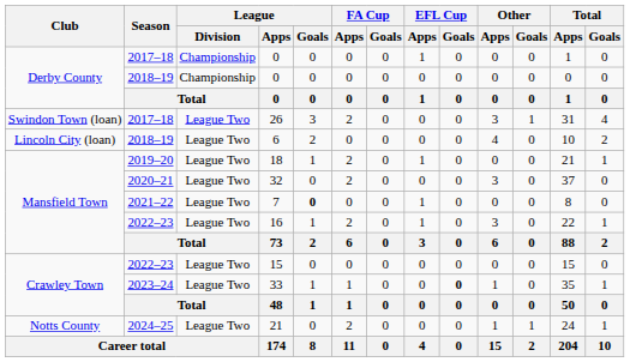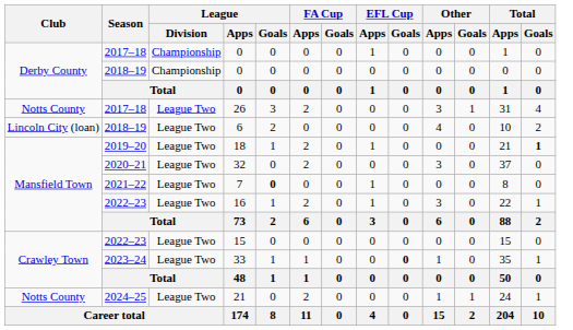 <table class=wikitable style=text-align:center>
 <tr>
 <th rowspan="2">Club</th>
 <th rowspan="2">Season</th>
 <th colspan="3">League</th>
 <th colspan="2"><a href='#'>FA Cup</a></th>
 <th colspan="2"><a href='#'>EFL Cup</a></th>
 <th colspan="2">Other</th>
 <th colspan="2">Total</th>
 </tr>
 <tr>
 <th>Division</th>
 <th>Apps</th>
 <th>Goals</th>
 <th>Apps</th>
 <th>Goals</th>
 <th>Apps</th>
 <th>Goals</th>
 <th>Apps</th>
 <th>Goals</th>
 <th>Apps</th>
 <th>Goals</th>
 </tr>
 <tr>
 <td rowspan="3"><a href='#'>Derby County</a></td>
 <td><a href='#'>2017–18</a></td>
 <td><a href='#'>Championship</a></td>
 <td>0</td>
 <td>0</td>
 <td>0</td>
 <td>0</td>
 <td>1</td>
 <td>0</td>
 <td>0</td>
 <td>0</td>
 <td>1</td>
 <td>0</td>
 </tr>
 <tr>
 <td><a href='#'>2018–19</a></td>
 <td>Championship</td>
 <td>0</td>
 <td>0</td>
 <td>0</td>
 <td>0</td>
 <td>0</td>
 <td>0</td>
 <td>0</td>
 <td>0</td>
 <td>0</td>
 <td>0</td>
 </tr>
 <tr>
 <th colspan="2">Total</th>
 <th>0</th>
 <th>0</th>
 <th>0</th>
 <th>0</th>
 <th>1</th>
 <th>0</th>
 <th>0</th>
 <th>0</th>
 <th>1</th>
 <th>0</th>
 </tr>
 <tr>
-<td><a href='#'>Swindon Town</a> (loan)</td>
+<td><a href='#'>Notts County</a></td>
 <td><a href='#'>2017–18</a></td>
 <td><a href='#'>League Two</a></td>
 <td>26</td>
 <td>3</td>
 <td>2</td>
 <td>0</td>
 <td>0</td>
 <td>0</td>
 <td>3</td>
 <td>1</td>
 <td>31</td>
 <td>4</td>
 </tr>
 <tr>
 <td><a href='#'>Lincoln City</a> (loan)</td>
 <td><a href='#'>2018–19</a></td>
 <td>League Two</td>
 <td>6</td>
 <td>2</td>
 <td>0</td>
 <td>0</td>
 <td>0</td>
 <td>0</td>
 <td>4</td>
 <td>0</td>
 <td>10</td>
 <td>2</td>
 </tr>
 <tr>
 <td rowspan="5"><a href='#'>Mansfield Town</a></td>
 <td><a href='#'>2019–20</a></td>
 <td>League Two</td>
 <td>18</td>
 <td>1</td>
 <td>2</td>
 <td>0</td>
 <td>1</td>
 <td>0</td>
 <td>0</td>
 <td>0</td>
 <td>21</td>
-<td>1</td>
+<td><strong>1</strong></td>
 </tr>
 <tr>
 <td><a href='#'>2020–21</a></td>
 <td>League Two</td>
 <td>32</td>
 <td>0</td>
 <td>2</td>
 <td>0</td>
 <td>0</td>
 <td>0</td>
 <td>3</td>
 <td>0</td>
 <td>37</td>
 <td>0</td>
 </tr>
 <tr>
 <td><a href='#'>2021–22</a></td>
 <td>League Two</td>
 <td>7</td>
 <td><strong>0</strong></td>
 <td>0</td>
 <td>0</td>
 <td>1</td>
 <td>0</td>
 <td>0</td>
 <td>0</td>
 <td>8</td>
 <td>0</td>
 </tr>
 <tr>
 <td><a href='#'>2022–23</a></td>
 <td>League Two</td>
 <td>16</td>
 <td>1</td>
 <td>2</td>
 <td>0</td>
 <td>1</td>
 <td>0</td>
 <td>3</td>
 <td>0</td>
 <td>22</td>
 <td>1</td>
 </tr>
 <tr>
 <th colspan="2">Total</th>
 <th>73</th>
 <th>2</th>
 <th>6</th>
 <th>0</th>
 <th>3</th>
 <th>0</th>
 <th>6</th>
 <th>0</th>
 <th>88</th>
 <th>2</th>
 </tr>
 <tr>
 <td rowspan="3"><a href='#'>Crawley Town</a></td>
 <td><a href='#'>2022–23</a></td>
 <td>League Two</td>
 <td>15</td>
 <td>0</td>
 <td>0</td>
 <td>0</td>
 <td>0</td>
 <td>0</td>
 <td>0</td>
 <td>0</td>
 <td>15</td>
 <td>0</td>
 </tr>
 <tr>
 <td><a href='#'>2023–24</a></td>
 <td>League Two</td>
 <td>33</td>
 <td>1</td>
 <td>1</td>
 <td>0</td>
 <td>0</td>
 <td><strong>0</strong></td>
 <td>1</td>
 <td>0</td>
 <td>35</td>
 <td>1</td>
 </tr>
 <tr>
 <th colspan="2">Total</th>
 <th>48</th>
 <th>1</th>
 <th>1</th>
 <th>0</th>
 <th>0</th>
 <th>0</th>
 <th>0</th>
 <th>0</th>
 <th>50</th>
 <th>0</th>
 </tr>
 <tr>
 <td><a href='#'>Notts County</a></td>
 <td><a href='#'>2024–25</a></td>
 <td>League Two</td>
 <td>21</td>
 <td>0</td>
 <td>2</td>
 <td>0</td>
 <td>0</td>
 <td>0</td>
 <td>1</td>
 <td>1</td>
 <td>24</td>
 <td>1</td>
 </tr>
 <tr>
 <th colspan="3">Career total</th>
 <th>174</th>
 <th>8</th>
 <th>11</th>
 <th>0</th>
 <th>4</th>
 <th>0</th>
 <th>15</th>
 <th>2</th>
 <th>204</th>
 <th>10</th>
 </tr>
 </table>
